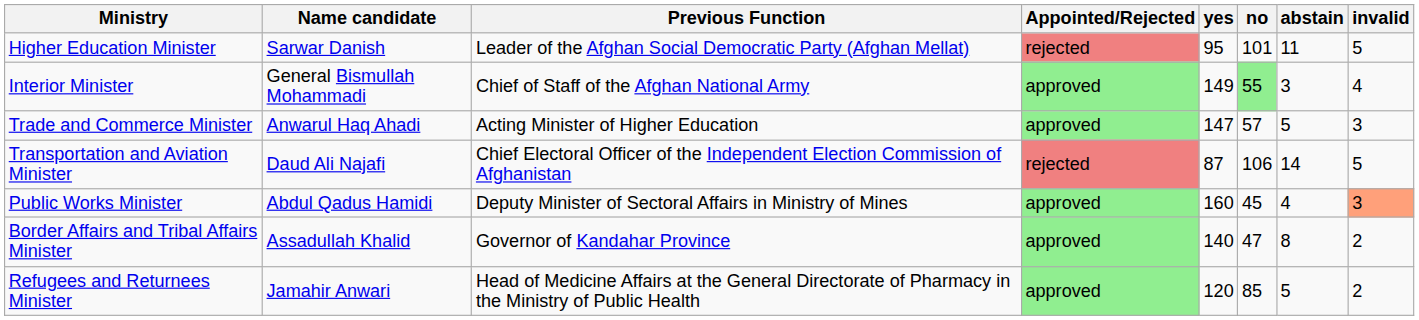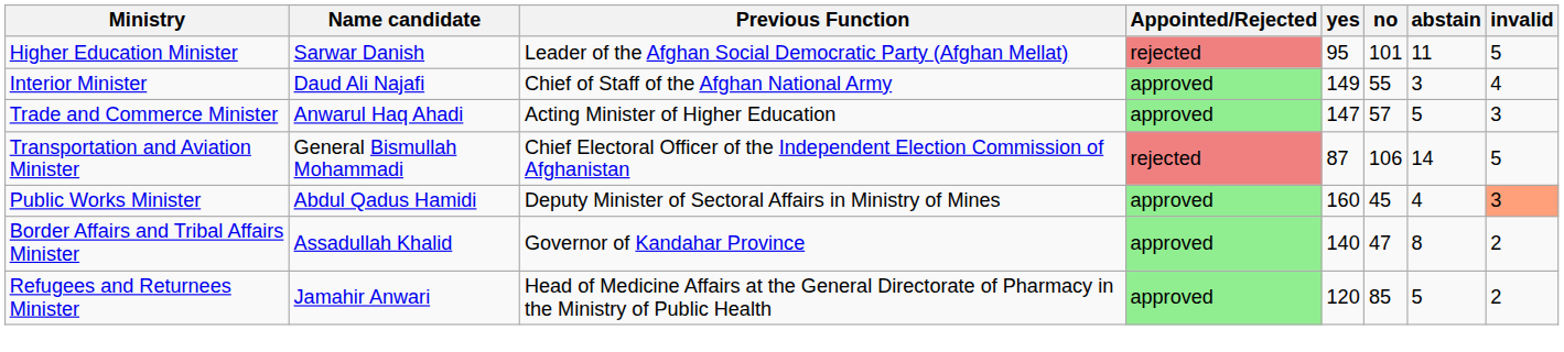 <table class="wikitable sortable">
 <tr>
 <th>Ministry</th>
 <th>Name candidate</th>
 <th>Previous Function</th>
 <th>Appointed/Rejected </th>
 <th>yes</th>
 <th>no</th>
 <th>abstain</th>
 <th>invalid</th>
 </tr>
 <tr>
 <td><a href='#'>Higher Education Minister</a></td>
 <td><a href='#'>Sarwar Danish</a></td>
 <td>Leader of the <a href='#'>Afghan Social Democratic Party (Afghan Mellat)</a></td>
 <td bgcolor=#F08080>rejected</td>
 <td>95</td>
 <td>101</td>
 <td>11</td>
 <td>5</td>
 </tr>
 <tr>
 <td><a href='#'>Interior Minister</a></td>
-<td>General <a href='#'>Bismullah Mohammadi</a></td>
+<td><a href='#'>Daud Ali Najafi</a></td>
 <td>Chief of Staff of the <a href='#'>Afghan National Army</a></td>
 <td bgcolor=#90EE90>approved</td>
 <td>149</td>
-<td style="background: lightgreen;">55</td>
+<td>55</td>
 <td>3</td>
 <td>4</td>
 </tr>
 <tr>
 <td><a href='#'>Trade and Commerce Minister</a></td>
 <td><a href='#'>Anwarul Haq Ahadi</a></td>
 <td>Acting Minister of Higher Education</td>
 <td bgcolor=#90EE90>approved</td>
 <td>147</td>
 <td>57</td>
 <td>5</td>
 <td>3</td>
 </tr>
 <tr>
 <td><a href='#'>Transportation and Aviation Minister</a></td>
-<td><a href='#'>Daud Ali Najafi</a></td>
+<td>General <a href='#'>Bismullah Mohammadi</a></td>
 <td>Chief Electoral Officer of the <a href='#'>Independent Election Commission of Afghanistan</a></td>
 <td bgcolor=#F08080>rejected</td>
 <td>87</td>
 <td>106</td>
 <td>14</td>
 <td>5</td>
 </tr>
 <tr>
 <td><a href='#'>Public Works Minister</a></td>
 <td><a href='#'>Abdul Qadus Hamidi</a></td>
 <td>Deputy Minister of Sectoral Affairs in Ministry of Mines</td>
 <td bgcolor=#90EE90>approved</td>
 <td>160</td>
 <td>45</td>
 <td>4</td>
 <td style="background: lightsalmon;">3</td>
 </tr>
 <tr>
 <td><a href='#'>Border Affairs and Tribal Affairs Minister</a></td>
 <td><a href='#'>Assadullah Khalid</a></td>
 <td>Governor of <a href='#'>Kandahar Province</a></td>
 <td bgcolor=#90EE90>approved</td>
 <td>140</td>
 <td>47</td>
 <td>8</td>
 <td>2</td>
 </tr>
 <tr>
 <td><a href='#'>Refugees and Returnees Minister</a></td>
 <td><a href='#'>Jamahir Anwari</a></td>
 <td>Head of Medicine Affairs at the General Directorate of Pharmacy in the Ministry of Public Health</td>
 <td bgcolor=#90EE90>approved</td>
 <td>120</td>
 <td>85</td>
 <td>5</td>
 <td>2</td>
 </tr>
 </table>
